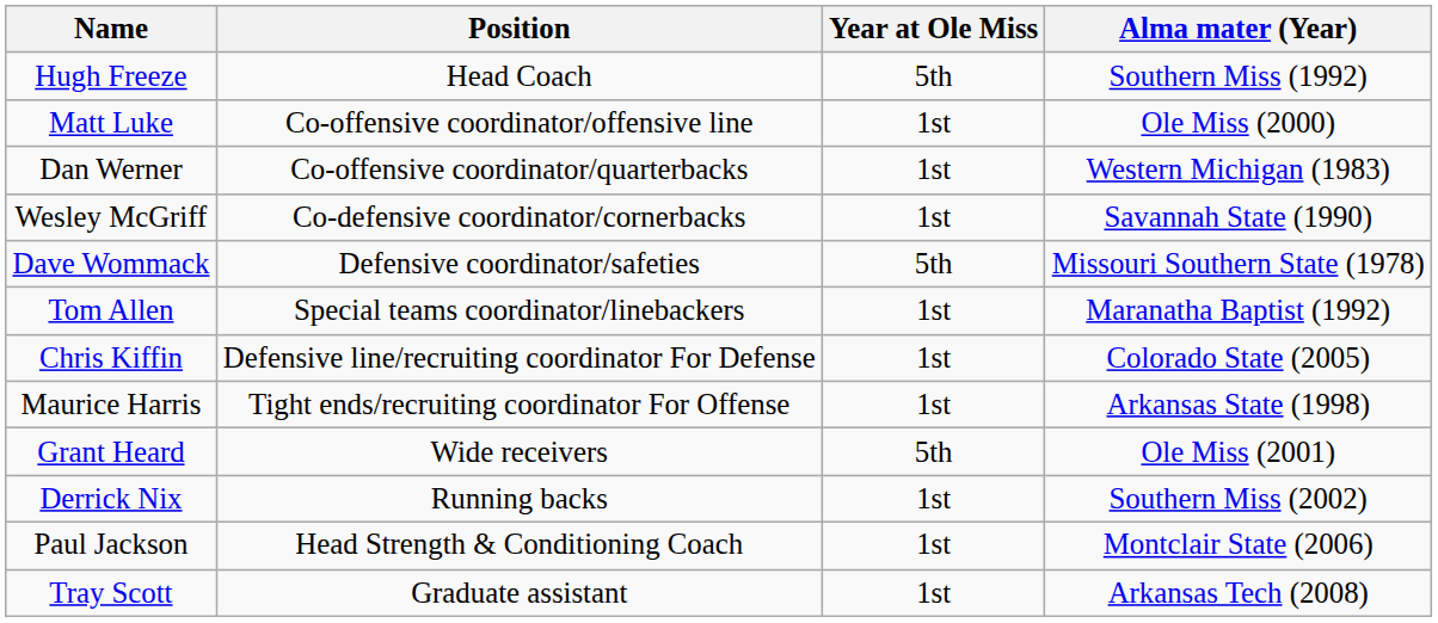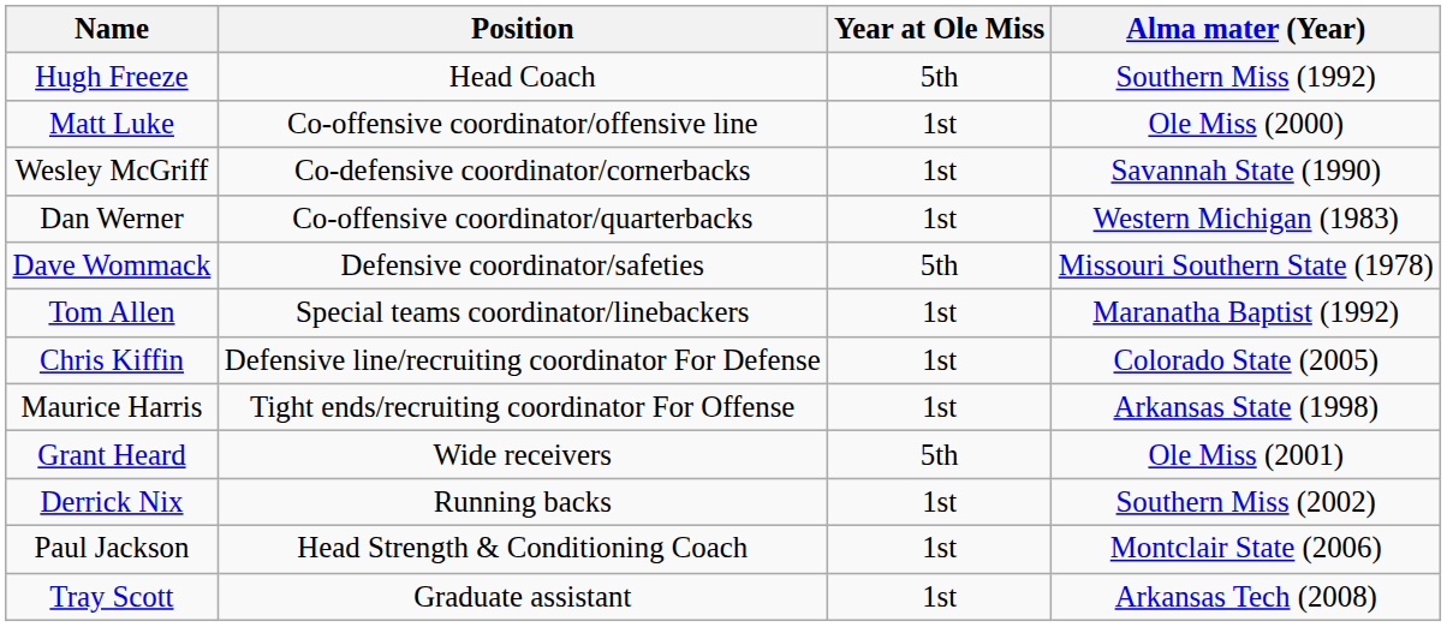 <table class="wikitable">
 <tr>
 <th>Name</th>
 <th>Position</th>
 <th>Year at Ole Miss</th>
 <th><a href='#'>Alma mater</a> (Year)</th>
 </tr>
 <tr style="text-align:center;">
 <td><a href='#'>Hugh Freeze</a></td>
 <td>Head Coach</td>
 <td>5th</td>
 <td><a href='#'>Southern Miss</a> (1992)</td>
 </tr>
 <tr style="text-align:center;">
 <td><a href='#'>Matt Luke</a></td>
 <td>Co-offensive coordinator/offensive line</td>
 <td>1st</td>
 <td><a href='#'>Ole Miss</a> (2000)</td>
 </tr>
 <tr style="text-align:center;">
+<td>Wesley McGriff</td>
+<td>Co-defensive coordinator/cornerbacks</td>
+<td>1st</td>
+<td><a href='#'>Savannah State</a> (1990)</td>
+</tr>
+<tr style="text-align:center;">
 <td>Dan Werner</td>
 <td>Co-offensive coordinator/quarterbacks</td>
 <td>1st</td>
 <td><a href='#'>Western Michigan</a> (1983)</td>
-</tr>
-<tr style="text-align:center;">
-<td>Wesley McGriff</td>
-<td>Co-defensive coordinator/cornerbacks</td>
-<td>1st</td>
-<td><a href='#'>Savannah State</a> (1990)</td>
 </tr>
 <tr style="text-align:center;">
 <td><a href='#'>Dave Wommack</a></td>
 <td>Defensive coordinator/safeties</td>
 <td>5th</td>
 <td><a href='#'>Missouri Southern State</a> (1978)</td>
 </tr>
 <tr style="text-align:center;">
 <td><a href='#'>Tom Allen</a></td>
 <td>Special teams coordinator/linebackers</td>
 <td>1st</td>
 <td><a href='#'>Maranatha Baptist</a> (1992)</td>
 </tr>
 <tr style="text-align:center;">
 <td><a href='#'>Chris Kiffin</a></td>
 <td>Defensive line/recruiting coordinator For Defense</td>
 <td>1st</td>
 <td><a href='#'>Colorado State</a> (2005)</td>
 </tr>
 <tr style="text-align:center;">
 <td>Maurice Harris</td>
 <td>Tight ends/recruiting coordinator For Offense</td>
 <td>1st</td>
 <td><a href='#'>Arkansas State</a> (1998)</td>
 </tr>
 <tr style="text-align:center;">
 <td><a href='#'>Grant Heard</a></td>
 <td>Wide receivers</td>
 <td>5th</td>
 <td><a href='#'>Ole Miss</a> (2001)</td>
 </tr>
 <tr style="text-align:center;">
 <td><a href='#'>Derrick Nix</a></td>
 <td>Running backs</td>
 <td>1st</td>
 <td><a href='#'>Southern Miss</a> (2002)</td>
 </tr>
 <tr style="text-align:center;">
 <td>Paul Jackson</td>
 <td>Head Strength & Conditioning Coach</td>
 <td>1st</td>
 <td><a href='#'>Montclair State</a> (2006)</td>
 </tr>
 <tr style="text-align:center;">
 <td><a href='#'>Tray Scott</a></td>
 <td>Graduate assistant</td>
 <td>1st</td>
 <td><a href='#'>Arkansas Tech</a> (2008)</td>
 </tr>
 </table>
